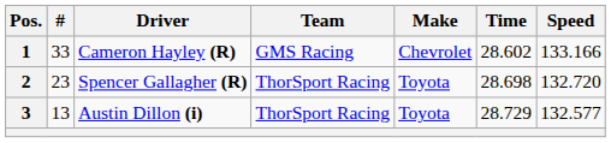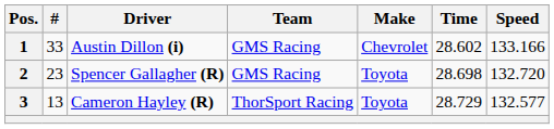 <table class="wikitable" style="font-size:95%">
 <tr>
 <th>Pos.</th>
 <th>#</th>
 <th>Driver</th>
 <th>Team</th>
 <th>Make</th>
 <th>Time</th>
 <th>Speed</th>
 </tr>
 <tr>
 <th>1</th>
 <td>33</td>
-<td><a href='#'>Cameron Hayley</a> <strong>(R)</strong></td>
+<td><a href='#'>Austin Dillon</a> <strong>(i)</strong></td>
 <td><a href='#'>GMS Racing</a></td>
 <td><a href='#'>Chevrolet</a></td>
 <td>28.602</td>
 <td>133.166</td>
 </tr>
 <tr>
 <th>2</th>
 <td>23</td>
 <td><a href='#'>Spencer Gallagher</a> <strong>(R)</strong></td>
-<td><a href='#'>ThorSport Racing</a></td>
+<td><a href='#'>GMS Racing</a></td>
 <td><a href='#'>Toyota</a></td>
 <td>28.698</td>
 <td>132.720</td>
 </tr>
 <tr>
 <th>3</th>
 <td>13</td>
-<td><a href='#'>Austin Dillon</a> <strong>(i)</strong></td>
+<td><a href='#'>Cameron Hayley</a> <strong>(R)</strong></td>
 <td><a href='#'>ThorSport Racing</a></td>
 <td><a href='#'>Toyota</a></td>
 <td>28.729</td>
 <td>132.577</td>
 </tr>
 <tr>
 <th colspan="7"></th>
 </tr>
 </table>
